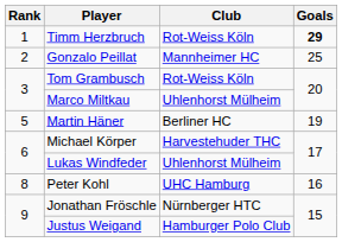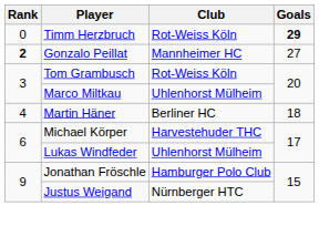 <table class="wikitable">
 <tr>
 <th>Rank</th>
 <th>Player</th>
 <th>Club</th>
 <th>Goals</th>
 </tr>
 <tr>
-<td align=center>1</td>
+<td align=center>0</td>
 <td> <a href='#'>Timm Herzbruch</a></td>
 <td><a href='#'>Rot-Weiss Köln</a></td>
 <td align=center><strong>29</strong></td>
 </tr>
 <tr>
-<td align=center>2</td>
+<td align=center><strong>2</strong></td>
 <td> <a href='#'>Gonzalo Peillat</a></td>
 <td><a href='#'>Mannheimer HC</a></td>
-<td align=center>25</td>
+<td align=center>27</td>
 </tr>
 <tr>
 <td align=center rowspan=2>3</td>
 <td> <a href='#'>Tom Grambusch</a></td>
 <td><a href='#'>Rot-Weiss Köln</a></td>
 <td align=center rowspan=2>20</td>
 </tr>
 <tr>
 <td> <a href='#'>Marco Miltkau</a></td>
 <td><a href='#'>Uhlenhorst Mülheim</a></td>
 </tr>
 <tr>
-<td align=center>5</td>
+<td align=center>4</td>
 <td> <a href='#'>Martin Häner</a></td>
 <td>Berliner HC</td>
-<td align=center>19</td>
+<td align=center>18</td>
 </tr>
 <tr>
 <td align=center rowspan=2>6</td>
 <td> Michael Körper</td>
 <td><a href='#'>Harvestehuder THC</a></td>
 <td align=center rowspan=2>17</td>
 </tr>
 <tr>
 <td> <a href='#'>Lukas Windfeder</a></td>
 <td><a href='#'>Uhlenhorst Mülheim</a></td>
 </tr>
 <tr>
-<td align=center>8</td>
-<td> Peter Kohl</td>
-<td><a href='#'>UHC Hamburg</a></td>
-<td align=center>16</td>
-</tr>
-<tr>
 <td align=center rowspan=2>9</td>
 <td> Jonathan Fröschle</td>
-<td>Nürnberger HTC</td>
+<td><a href='#'>Hamburger Polo Club</a></td>
 <td align=center rowspan=2>15</td>
 </tr>
 <tr>
 <td> <a href='#'>Justus Weigand</a></td>
-<td><a href='#'>Hamburger Polo Club</a></td>
+<td>Nürnberger HTC</td>
 </tr>
 </table>
